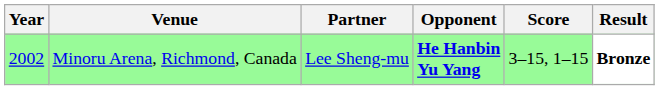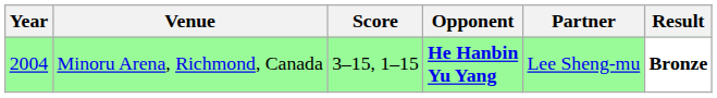 <table class="sortable wikitable" style="font-size: 90%;">
 <tr>
 <th>Year</th>
 <th>Venue</th>
+<th>Score</th>
+<th>Opponent</th>
 <th>Partner</th>
-<th>Opponent</th>
-<th>Score</th>
 <th>Result</th>
 </tr>
 <tr style="background:#98FB98">
-<td align="center"><a href='#'>2002</a></td>
+<td align="center"><a href='#'>2004</a></td>
 <td align="left"><a href='#'>Minoru Arena</a>, <a href='#'>Richmond</a>, Canada</td>
+<td align="left">3–15, 1–15</td>
+<td align="left"><strong> <a href='#'>He Hanbin</a><br> <a href='#'>Yu Yang</a></strong></td>
 <td align="left"> <a href='#'>Lee Sheng-mu</a></td>
-<td align="left"><strong> <a href='#'>He Hanbin</a><br> <a href='#'>Yu Yang</a></strong></td>
-<td align="left">3–15, 1–15</td>
 <td style="text-align:left; background:white"> <strong>Bronze</strong></td>
 </tr>
 </table>
